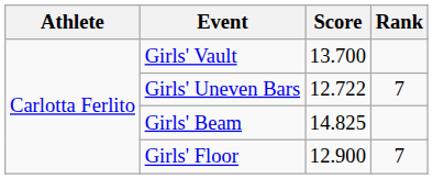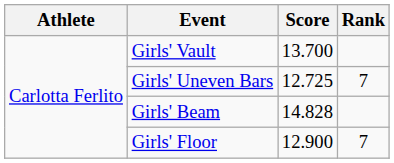 <table class="wikitable" border="1" style="font-size:90%">
 <tr>
 <th>Athlete</th>
 <th>Event</th>
 <th>Score</th>
 <th>Rank</th>
 </tr>
 <tr>
 <td rowspan=4><a href='#'>Carlotta Ferlito</a></td>
 <td><a href='#'>Girls' Vault</a></td>
 <td align=center>13.700</td>
 <td align=center></td>
 </tr>
 <tr>
 <td><a href='#'>Girls' Uneven Bars</a></td>
-<td align=center>12.722</td>
+<td align=center>12.725</td>
 <td align=center>7</td>
 </tr>
 <tr>
 <td><a href='#'>Girls' Beam</a></td>
-<td align=center>14.825</td>
+<td align=center>14.828</td>
 <td align=center></td>
 </tr>
 <tr>
 <td><a href='#'>Girls' Floor</a></td>
 <td align=center>12.900</td>
 <td align=center>7</td>
 </tr>
 </table>
